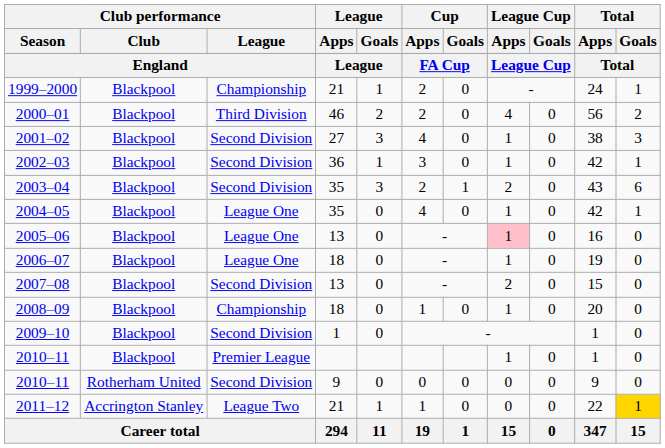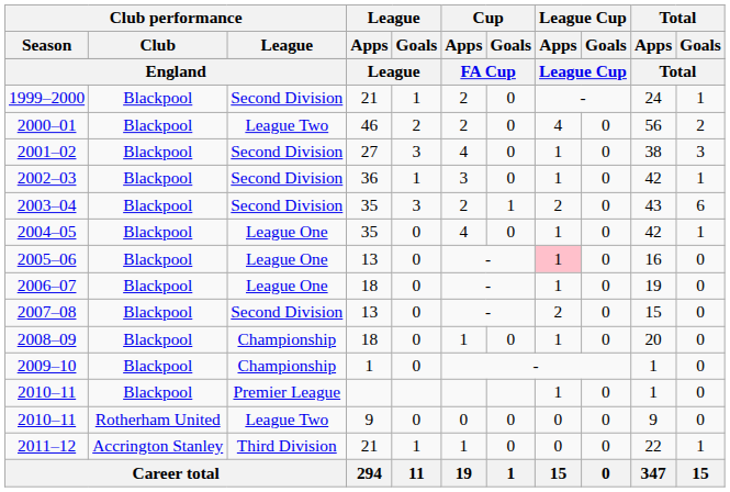 <table class="wikitable" style="text-align:center">
 <tr>
 <th colspan=3>Club performance</th>
 <th colspan=2>League</th>
 <th colspan=2>Cup</th>
 <th colspan=2>League Cup</th>
 <th colspan=2>Total</th>
 </tr>
 <tr>
 <th>Season</th>
 <th>Club</th>
 <th>League</th>
 <th>Apps</th>
 <th>Goals</th>
 <th>Apps</th>
 <th>Goals</th>
 <th>Apps</th>
 <th>Goals</th>
 <th>Apps</th>
 <th>Goals</th>
 </tr>
 <tr>
 </tr>
 <tr>
 <th colspan=3>England</th>
 <th colspan=2>League</th>
 <th colspan=2><a href='#'>FA Cup</a></th>
 <th colspan=2><a href='#'>League Cup</a></th>
 <th colspan=2>Total</th>
 </tr>
 <tr>
 <td><a href='#'>1999–2000</a></td>
 <td><a href='#'>Blackpool</a></td>
-<td><a href='#'>Championship</a></td>
+<td><a href='#'>Second Division</a></td>
 <td>21</td>
 <td>1</td>
 <td>2</td>
 <td>0</td>
 <td colspan="2">-</td>
 <td>24</td>
 <td>1</td>
 </tr>
 <tr>
 <td><a href='#'>2000–01</a></td>
 <td><a href='#'>Blackpool</a></td>
-<td><a href='#'>Third Division</a></td>
+<td><a href='#'>League Two</a></td>
 <td>46</td>
 <td>2</td>
 <td>2</td>
 <td>0</td>
 <td>4</td>
 <td>0</td>
 <td>56</td>
 <td>2</td>
 </tr>
 <tr>
 <td><a href='#'>2001–02</a></td>
 <td><a href='#'>Blackpool</a></td>
 <td><a href='#'>Second Division</a></td>
 <td>27</td>
 <td>3</td>
 <td>4</td>
 <td>0</td>
 <td>1</td>
 <td>0</td>
 <td>38</td>
 <td>3</td>
 </tr>
 <tr>
 <td><a href='#'>2002–03</a></td>
 <td><a href='#'>Blackpool</a></td>
 <td><a href='#'>Second Division</a></td>
 <td>36</td>
 <td>1</td>
 <td>3</td>
 <td>0</td>
 <td>1</td>
 <td>0</td>
 <td>42</td>
 <td>1</td>
 </tr>
 <tr>
 <td><a href='#'>2003–04</a></td>
 <td><a href='#'>Blackpool</a></td>
 <td><a href='#'>Second Division</a></td>
 <td>35</td>
 <td>3</td>
 <td>2</td>
 <td>1</td>
 <td>2</td>
 <td>0</td>
 <td>43</td>
 <td>6</td>
 </tr>
 <tr>
 <td><a href='#'>2004–05</a></td>
 <td><a href='#'>Blackpool</a></td>
 <td><a href='#'>League One</a></td>
 <td>35</td>
 <td>0</td>
 <td>4</td>
 <td>0</td>
 <td>1</td>
 <td>0</td>
 <td>42</td>
 <td>1</td>
 </tr>
 <tr>
 <td><a href='#'>2005–06</a></td>
 <td><a href='#'>Blackpool</a></td>
 <td><a href='#'>League One</a></td>
 <td>13</td>
 <td>0</td>
 <td colspan="2">-</td>
 <td style="background: pink;">1</td>
 <td>0</td>
 <td>16</td>
 <td>0</td>
 </tr>
 <tr>
 <td><a href='#'>2006–07</a></td>
 <td><a href='#'>Blackpool</a></td>
 <td><a href='#'>League One</a></td>
 <td>18</td>
 <td>0</td>
 <td colspan="2">-</td>
 <td>1</td>
 <td>0</td>
 <td>19</td>
 <td>0</td>
 </tr>
 <tr>
 <td><a href='#'>2007–08</a></td>
 <td><a href='#'>Blackpool</a></td>
 <td><a href='#'>Second Division</a></td>
 <td>13</td>
 <td>0</td>
 <td colspan="2">-</td>
 <td>2</td>
 <td>0</td>
 <td>15</td>
 <td>0</td>
 </tr>
 <tr>
 <td><a href='#'>2008–09</a></td>
 <td><a href='#'>Blackpool</a></td>
 <td><a href='#'>Championship</a></td>
 <td>18</td>
 <td>0</td>
 <td>1</td>
 <td>0</td>
 <td>1</td>
 <td>0</td>
 <td>20</td>
 <td>0</td>
 </tr>
 <tr>
 <td><a href='#'>2009–10</a></td>
 <td><a href='#'>Blackpool</a></td>
-<td><a href='#'>Second Division</a></td>
+<td><a href='#'>Championship</a></td>
 <td>1</td>
 <td>0</td>
 <td colspan="4">-</td>
 <td>1</td>
 <td>0</td>
 </tr>
 <tr>
 <td><a href='#'>2010–11</a></td>
 <td><a href='#'>Blackpool</a></td>
 <td><a href='#'>Premier League</a></td>
 <td></td>
 <td></td>
 <td></td>
 <td></td>
 <td>1</td>
 <td>0</td>
 <td>1</td>
 <td>0</td>
 </tr>
 <tr>
 <td><a href='#'>2010–11</a></td>
 <td><a href='#'>Rotherham United</a></td>
-<td><a href='#'>Second Division</a></td>
+<td><a href='#'>League Two</a></td>
 <td>9</td>
 <td>0</td>
 <td>0</td>
 <td>0</td>
 <td>0</td>
 <td>0</td>
 <td>9</td>
 <td>0</td>
 </tr>
 <tr>
 <td><a href='#'>2011–12</a></td>
 <td><a href='#'>Accrington Stanley</a></td>
-<td><a href='#'>League Two</a></td>
+<td><a href='#'>Third Division</a></td>
 <td>21</td>
 <td>1</td>
 <td>1</td>
 <td>0</td>
 <td>0</td>
 <td>0</td>
 <td>22</td>
-<td style="background: gold;">1</td>
+<td>1</td>
 </tr>
 <tr>
 <th colspan=3>Career total</th>
 <th>294</th>
 <th>11</th>
 <th>19</th>
 <th>1</th>
 <th>15</th>
 <th>0</th>
 <th>347</th>
 <th>15</th>
 </tr>
 </table>
